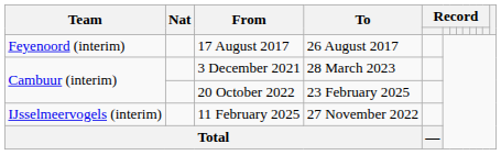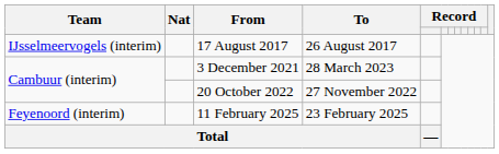 <table class="wikitable" style="text-align: center">
 <tr>
 <th rowspan="2">Team</th>
 <th rowspan="2">Nat</th>
 <th rowspan="2">From</th>
 <th rowspan="2">To</th>
 <th colspan="8">Record</th>
 <th rowspan=2></th>
 </tr>
 <tr>
 <th></th>
 <th></th>
 <th></th>
 <th></th>
 <th></th>
 <th></th>
 <th></th>
 <th></th>
 </tr>
 <tr>
-<td align=left><a href='#'>Feyenoord</a> (interim)</td>
+<td align=left><a href='#'>IJsselmeervogels</a> (interim)</td>
 <td align=left></td>
 <td align=left>17 August 2017</td>
 <td align=left>26 August 2017<br></td>
 <td></td>
 </tr>
 <tr>
 <td align=left rowspan=2><a href='#'>Cambuur</a> (interim)</td>
 <td align=left></td>
 <td align=left>3 December 2021</td>
 <td align=left>28 March 2023<br></td>
 <td></td>
 </tr>
 <tr>
 <td align=left></td>
 <td align=left>20 October 2022</td>
-<td align=left>23 February 2025<br></td>
+<td align=left>27 November 2022<br></td>
 <td></td>
 </tr>
 <tr>
-<td align=left><a href='#'>IJsselmeervogels</a> (interim)</td>
+<td align=left><a href='#'>Feyenoord</a> (interim)</td>
 <td align=left></td>
 <td align=left>11 February 2025</td>
-<td align=left>27 November 2022<br></td>
+<td align=left>23 February 2025<br></td>
 <td></td>
 </tr>
 <tr>
 <th colspan="4">Total<br></th>
 <th>—</th>
 </tr>
 </table>
